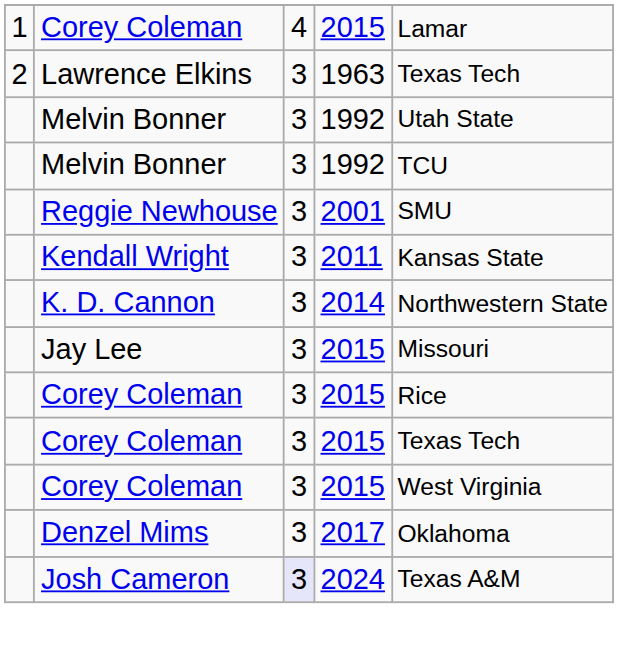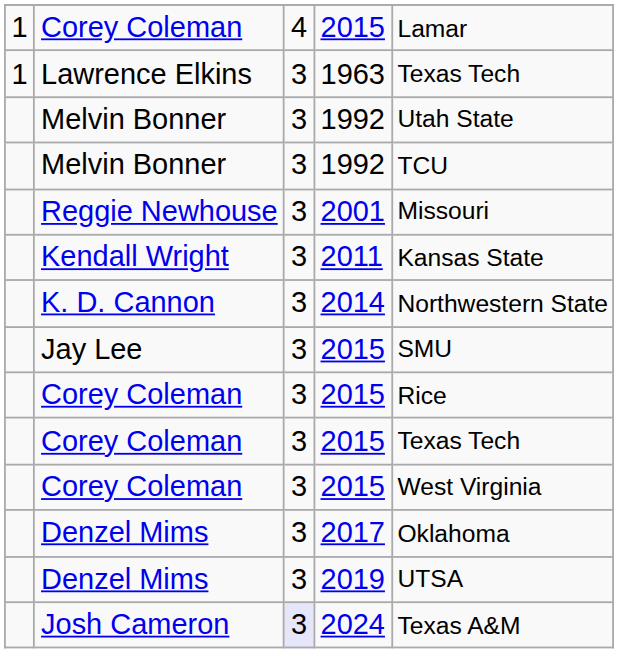 <table class="wikitable">
 <tr>
 </tr>
 <tr>
 <td>1</td>
 <td><a href='#'>Corey Coleman</a></td>
 <td>4</td>
 <td><a href='#'>2015</a></td>
 <td style="font-size:85%;">Lamar</td>
 </tr>
 <tr>
-<td>2</td>
+<td>1</td>
 <td>Lawrence Elkins</td>
 <td>3</td>
 <td>1963</td>
 <td style="font-size:85%;">Texas Tech</td>
 </tr>
 <tr>
 <td></td>
 <td>Melvin Bonner</td>
 <td>3</td>
 <td>1992</td>
 <td style="font-size:85%;">Utah State</td>
 </tr>
 <tr>
 <td></td>
 <td>Melvin Bonner</td>
 <td>3</td>
 <td>1992</td>
 <td style="font-size:85%;">TCU</td>
 </tr>
 <tr>
 <td></td>
 <td><a href='#'>Reggie Newhouse</a></td>
 <td>3</td>
 <td><a href='#'>2001</a></td>
-<td style="font-size:85%;">SMU</td>
+<td style="font-size:85%;">Missouri</td>
 </tr>
 <tr>
 <td></td>
 <td><a href='#'>Kendall Wright</a></td>
 <td>3</td>
 <td><a href='#'>2011</a></td>
 <td style="font-size:85%;">Kansas State</td>
 </tr>
 <tr>
 <td></td>
 <td><a href='#'>K. D. Cannon</a></td>
 <td>3</td>
 <td><a href='#'>2014</a></td>
 <td style="font-size:85%;">Northwestern State</td>
 </tr>
 <tr>
 <td></td>
 <td>Jay Lee</td>
 <td>3</td>
 <td><a href='#'>2015</a></td>
-<td style="font-size:85%;">Missouri</td>
+<td style="font-size:85%;">SMU</td>
 </tr>
 <tr>
 <td></td>
 <td><a href='#'>Corey Coleman</a></td>
 <td>3</td>
 <td><a href='#'>2015</a></td>
 <td style="font-size:85%;">Rice</td>
 </tr>
 <tr>
 <td></td>
 <td><a href='#'>Corey Coleman</a></td>
 <td>3</td>
 <td><a href='#'>2015</a></td>
 <td style="font-size:85%;">Texas Tech</td>
 </tr>
 <tr>
 <td></td>
 <td><a href='#'>Corey Coleman</a></td>
 <td>3</td>
 <td><a href='#'>2015</a></td>
 <td style="font-size:85%;">West Virginia</td>
 </tr>
 <tr>
 <td></td>
 <td><a href='#'>Denzel Mims</a></td>
 <td>3</td>
 <td><a href='#'>2017</a></td>
 <td style="font-size:85%;">Oklahoma</td>
 </tr>
 <tr>
 <td></td>
+<td><a href='#'>Denzel Mims</a></td>
+<td>3</td>
+<td><a href='#'>2019</a></td>
+<td style="font-size:85%;">UTSA</td>
+</tr>
+<tr>
+<td></td>
 <td><a href='#'>Josh Cameron</a></td>
 <td style="background: lavender;">3</td>
 <td><a href='#'>2024</a></td>
 <td style="font-size:85%;">Texas A&M</td>
 </tr>
 </table>
